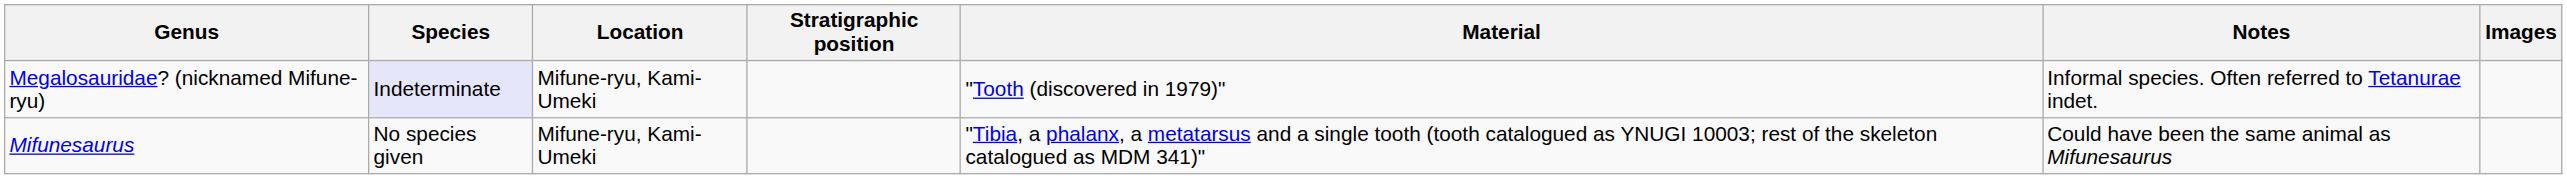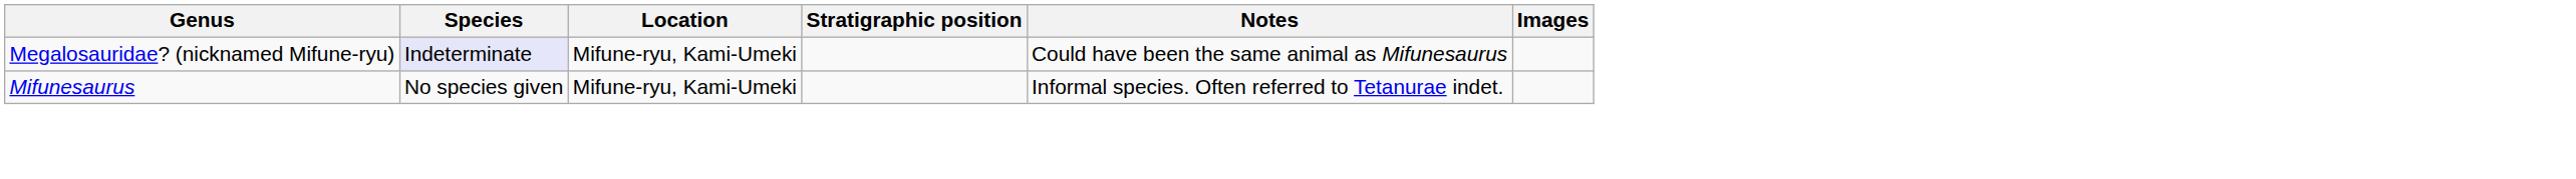 <table class="wikitable">
 <tr>
 <th>Genus</th>
 <th>Species</th>
 <th>Location</th>
 <th>Stratigraphic position</th>
-<th>Material</th>
 <th>Notes</th>
 <th>Images</th>
 </tr>
 <tr>
 <td><a href='#'>Megalosauridae</a>? (nicknamed Mifune-ryu)</td>
 <td style="background: lavender;">Indeterminate</td>
 <td>Mifune-ryu, Kami-Umeki</td>
 <td></td>
-<td>"<a href='#'>Tooth</a> (discovered in 1979)"</td>
-<td>Informal species. Often referred to <a href='#'>Tetanurae</a> indet.</td>
+<td>Could have been the same animal as <em>Mifunesaurus</em></td>
 <td></td>
 </tr>
 <tr>
 <td><em><a href='#'>Mifunesaurus</a></em></td>
 <td>No species given</td>
 <td>Mifune-ryu, Kami-Umeki</td>
 <td></td>
-<td>"<a href='#'>Tibia</a>, a <a href='#'>phalanx</a>, a <a href='#'>metatarsus</a> and a single tooth (tooth catalogued as YNUGI 10003; rest of the skeleton catalogued as MDM 341)"</td>
-<td>Could have been the same animal as <em>Mifunesaurus</em></td>
+<td>Informal species. Often referred to <a href='#'>Tetanurae</a> indet.</td>
 <td></td>
 </tr>
 </table>
